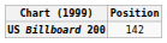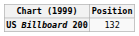 <table class="wikitable plainrowheaders" style="text-align:center">
 <tr>
 <th scope="col">Chart (1999)</th>
 <th scope="col">Position</th>
 </tr>
 <tr>
 <th scope="row">US <em>Billboard</em> 200</th>
-<td>142</td>
+<td>132</td>
 </tr>
 </table>
